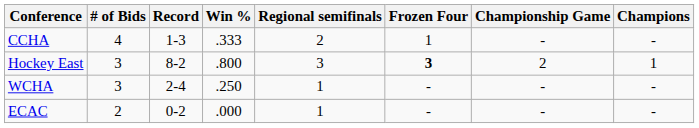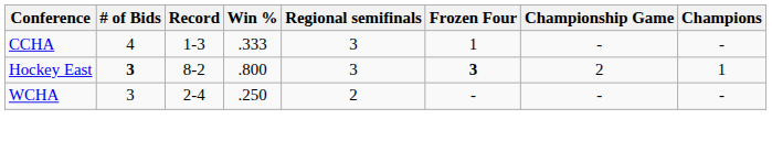 <table class="wikitable sortable">
 <tr>
 <th>Conference</th>
 <th># of Bids</th>
 <th>Record</th>
 <th>Win %</th>
 <th>Regional semifinals</th>
 <th>Frozen Four</th>
 <th>Championship Game</th>
 <th>Champions</th>
 </tr>
 <tr align="center">
 <td align="left"><a href='#'>CCHA</a></td>
 <td>4</td>
 <td>1-3</td>
 <td>.333</td>
-<td>2</td>
+<td>3</td>
 <td>1</td>
 <td>-</td>
 <td>-</td>
 </tr>
 <tr align="center">
 <td align="left"><a href='#'>Hockey East</a></td>
-<td>3</td>
+<td><strong>3</strong></td>
 <td>8-2</td>
 <td>.800</td>
 <td>3</td>
 <td><strong>3</strong></td>
 <td>2</td>
 <td>1</td>
 </tr>
 <tr align="center">
 <td align="left"><a href='#'>WCHA</a></td>
 <td>3</td>
 <td>2-4</td>
 <td>.250</td>
-<td>1</td>
-<td>-</td>
-<td>-</td>
-<td>-</td>
-</tr>
-<tr align="center">
-<td align="left"><a href='#'>ECAC</a></td>
 <td>2</td>
-<td>0-2</td>
-<td>.000</td>
-<td>1</td>
 <td>-</td>
 <td>-</td>
 <td>-</td>
 </tr>
 </table>
